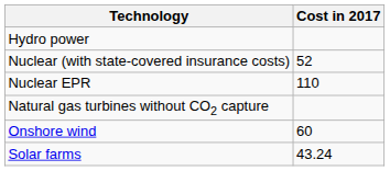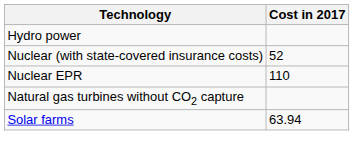 <table class="wikitable sortable">
 <tr>
 <th>Technology</th>
 <th>Cost in 2017</th>
 </tr>
 <tr>
 <td>Hydro power</td>
 <td></td>
 </tr>
 <tr>
 <td>Nuclear (with state-covered insurance costs)</td>
 <td>52</td>
 </tr>
 <tr>
 <td>Nuclear EPR</td>
 <td>110</td>
 </tr>
 <tr>
 <td>Natural gas turbines without CO<sub>2</sub> capture</td>
 <td></td>
 </tr>
 <tr>
-<td><a href='#'>Onshore wind</a></td>
-<td>60</td>
-</tr>
-<tr>
 <td><a href='#'>Solar farms</a></td>
-<td>43.24</td>
+<td>63.94</td>
 </tr>
 </table>
